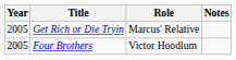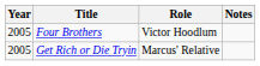 <table class="wikitable sortable">
 <tr>
 <th>Year</th>
 <th>Title</th>
 <th>Role</th>
 <th class="unsortable">Notes</th>
 </tr>
 <tr>
 <td>2005</td>
+<td><a href='#'><em>Four Brothers</em></a></td>
+<td>Victor Hoodlum</td>
+<td></td>
+</tr>
+<tr>
+<td>2005</td>
 <td><a href='#'><em>Get Rich or Die Tryin<strong></a></td>
 <td>Marcus' Relative</td>
 <td></td>
 </tr>
-<tr>
-<td>2005</td>
-<td><a href='#'><em>Four Brothers</em></a></td>
-<td>Victor Hoodlum</td>
-<td></td>
-</tr>
 </table>
